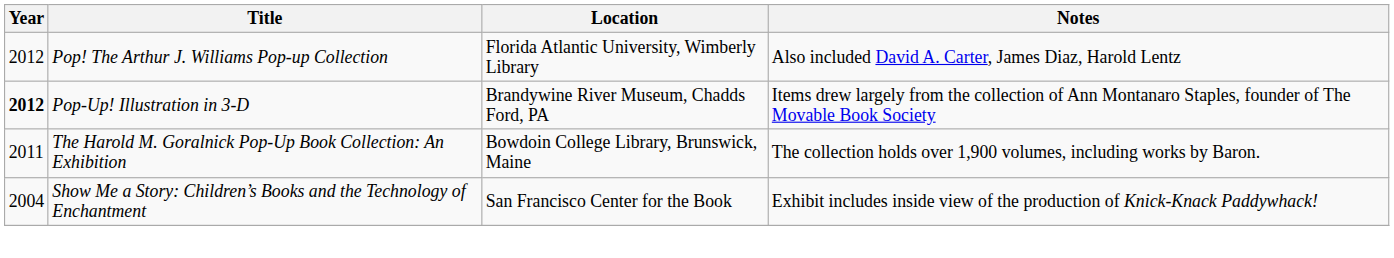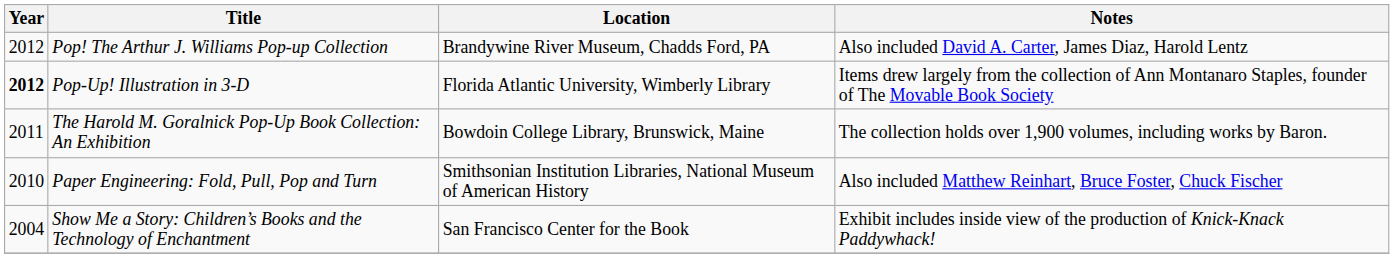 <table class="wikitable sortable">
 <tr>
 <th>Year</th>
 <th>Title</th>
 <th class="unsortable">Location</th>
 <th class="unsortable">Notes</th>
 </tr>
 <tr>
 <td>2012</td>
 <td><em>Pop! The Arthur J. Williams Pop-up Collection</em></td>
-<td>Florida Atlantic University, Wimberly Library</td>
+<td>Brandywine River Museum, Chadds Ford, PA</td>
 <td>Also included <a href='#'>David A. Carter</a>, James Diaz, Harold Lentz</td>
 </tr>
 <tr>
 <td><strong>2012</strong></td>
 <td><em>Pop-Up! Illustration in 3-D</em></td>
-<td>Brandywine River Museum, Chadds Ford, PA</td>
+<td>Florida Atlantic University, Wimberly Library</td>
 <td>Items drew largely from the collection of Ann Montanaro Staples, founder of The <a href='#'>Movable Book Society</a></td>
 </tr>
 <tr>
 <td>2011</td>
 <td><em>The Harold M. Goralnick Pop-Up Book Collection: An Exhibition</em></td>
 <td>Bowdoin College Library, Brunswick, Maine</td>
 <td>The collection holds over 1,900 volumes, including works by Baron.</td>
+</tr>
+<tr>
+<td>2010</td>
+<td><em>Paper Engineering: Fold, Pull, Pop and Turn</em></td>
+<td>Smithsonian Institution Libraries, National Museum of American History</td>
+<td>Also included <a href='#'>Matthew Reinhart</a>, <a href='#'>Bruce Foster</a>, <a href='#'>Chuck Fischer</a></td>
 </tr>
 <tr>
 <td>2004</td>
 <td><em>Show Me a Story: Children’s Books and the Technology of Enchantment</em></td>
 <td>San Francisco Center for the Book</td>
 <td>Exhibit includes inside view of the production of <em>Knick-Knack Paddywhack!</em></td>
 </tr>
 <tr>
 </tr>
 </table>
